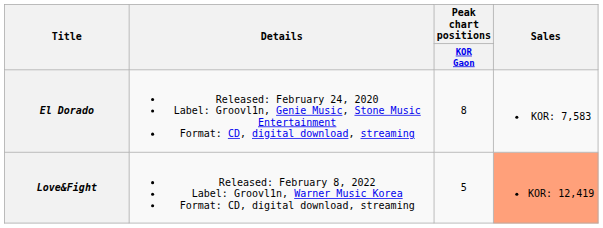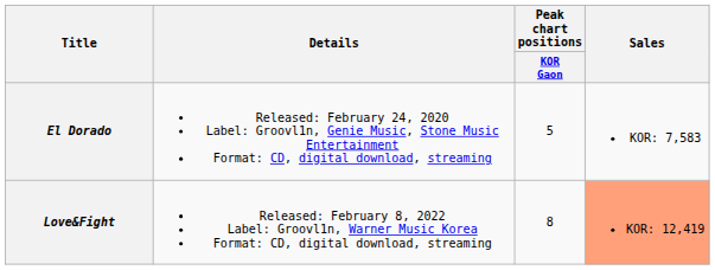 <table class="wikitable plainrowheaders" style="text-align:center;">
 <tr>
 <th scope="col" rowspan="2" style="width:12em;">Title</th>
 <th scope="col" rowspan="2" style="width:30em;">Details</th>
 <th scope="col" colspan="1">Peak chart positions</th>
 <th scope="col" rowspan="2" style="width:10em;">Sales</th>
 </tr>
 <tr>
 <th scope="col" style="width:3em;font-size:90%"><a href='#'>KOR<br>Gaon</a><br></th>
 </tr>
 <tr>
 <th scope="row"><em>El Dorado</em></th>
 <td><br><ul><li>Released: February 24, 2020</li><li>Label: Groovl1n, <a href='#'>Genie Music</a>, <a href='#'>Stone Music Entertainment</a></li><li>Format: <a href='#'>CD</a>, <a href='#'>digital download</a>, <a href='#'>streaming</a></li></ul></td>
-<td>8</td>
+<td>5</td>
 <td><br><ul><li>KOR: 7,583</li></ul></td>
 </tr>
 <tr>
 <th scope="row"><em>Love&Fight</em></th>
 <td><br><ul><li>Released: February 8, 2022</li><li>Label: Groovl1n, <a href='#'>Warner Music Korea</a></li><li>Format: CD, digital download, streaming</li></ul></td>
-<td>5</td>
+<td>8</td>
 <td style="background: lightsalmon;"><br><ul><li>KOR: 12,419</li></ul></td>
 </tr>
 </table>
